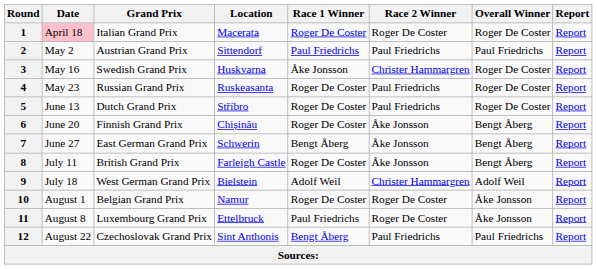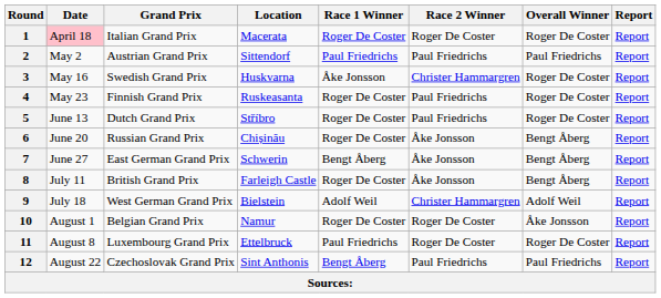 <table class="wikitable" style="font-size: 95%;">
 <tr>
 <th align=center>Round</th>
 <th align=center>Date</th>
 <th align=center>Grand Prix</th>
 <th align=center>Location</th>
 <th align=center>Race 1 Winner</th>
 <th align=center>Race 2 Winner</th>
 <th align=center>Overall Winner</th>
 <th align=center>Report</th>
 </tr>
 <tr>
 <th>1</th>
 <td style="background: pink;">April 18</td>
 <td> Italian Grand Prix</td>
 <td><a href='#'>Macerata</a></td>
 <td> <a href='#'>Roger De Coster</a></td>
 <td> Roger De Coster</td>
 <td> Roger De Coster</td>
 <td><a href='#'>Report</a></td>
 </tr>
 <tr>
 <th>2</th>
 <td>May 2</td>
 <td> Austrian Grand Prix</td>
 <td><a href='#'>Sittendorf</a></td>
 <td> <a href='#'>Paul Friedrichs</a></td>
 <td> Paul Friedrichs</td>
 <td> Paul Friedrichs</td>
 <td><a href='#'>Report</a></td>
 </tr>
 <tr>
 <th>3</th>
 <td>May 16</td>
 <td> Swedish Grand Prix</td>
 <td><a href='#'>Huskvarna</a></td>
 <td> Åke Jonsson</td>
 <td> <a href='#'>Christer Hammargren</a></td>
 <td> Roger De Coster</td>
 <td><a href='#'>Report</a></td>
 </tr>
 <tr>
 <th>4</th>
 <td>May 23</td>
-<td> Russian Grand Prix</td>
+<td> Finnish Grand Prix</td>
 <td><a href='#'>Ruskeasanta</a></td>
 <td> Roger De Coster</td>
 <td> Paul Friedrichs</td>
 <td> Roger De Coster</td>
 <td><a href='#'>Report</a></td>
 </tr>
 <tr>
 <th>5</th>
 <td>June 13</td>
 <td> Dutch Grand Prix</td>
 <td><a href='#'>Stříbro</a></td>
 <td> Roger De Coster</td>
 <td> Paul Friedrichs</td>
 <td> Roger De Coster</td>
 <td><a href='#'>Report</a></td>
 </tr>
 <tr>
 <th>6</th>
 <td>June 20</td>
-<td> Finnish Grand Prix</td>
+<td> Russian Grand Prix</td>
 <td><a href='#'>Chișinău</a></td>
 <td> Roger De Coster</td>
 <td> Åke Jonsson</td>
 <td> Bengt Åberg</td>
 <td><a href='#'>Report</a></td>
 </tr>
 <tr>
 <th>7</th>
 <td>June 27</td>
 <td> East German Grand Prix</td>
 <td><a href='#'>Schwerin</a></td>
 <td> Bengt Åberg</td>
 <td> Åke Jonsson</td>
 <td> Bengt Åberg</td>
 <td><a href='#'>Report</a></td>
 </tr>
 <tr>
 <th>8</th>
 <td>July 11</td>
 <td> British Grand Prix</td>
 <td><a href='#'>Farleigh Castle</a></td>
 <td> Roger De Coster</td>
 <td> Åke Jonsson</td>
 <td> Bengt Åberg</td>
 <td><a href='#'>Report</a></td>
 </tr>
 <tr>
 <th>9</th>
 <td>July 18</td>
 <td> West German Grand Prix</td>
 <td><a href='#'>Bielstein</a></td>
 <td> Adolf Weil</td>
 <td> <a href='#'>Christer Hammargren</a></td>
 <td> Adolf Weil</td>
 <td><a href='#'>Report</a></td>
 </tr>
 <tr>
 <th>10</th>
 <td>August 1</td>
 <td> Belgian Grand Prix</td>
 <td><a href='#'>Namur</a></td>
 <td> Roger De Coster</td>
 <td> Roger De Coster</td>
 <td> Åke Jonsson</td>
 <td><a href='#'>Report</a></td>
 </tr>
 <tr>
 <th>11</th>
 <td>August 8</td>
 <td> Luxembourg Grand Prix</td>
 <td><a href='#'>Ettelbruck</a></td>
 <td> Paul Friedrichs</td>
 <td> Roger De Coster</td>
-<td> Åke Jonsson</td>
+<td> Roger De Coster</td>
 <td><a href='#'>Report</a></td>
 </tr>
 <tr>
 <th>12</th>
 <td>August 22</td>
 <td> Czechoslovak Grand Prix</td>
 <td><a href='#'>Sint Anthonis</a></td>
 <td> <a href='#'>Bengt Åberg</a></td>
 <td> Paul Friedrichs</td>
 <td> Paul Friedrichs</td>
 <td><a href='#'>Report</a></td>
 </tr>
 <tr>
 <th colspan=8>Sources:</th>
 </tr>
 </table>
